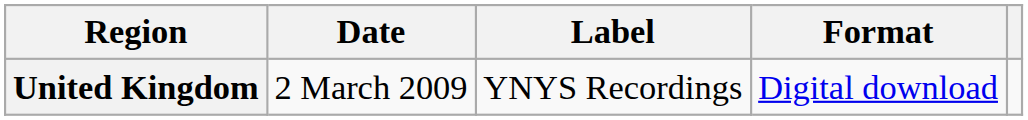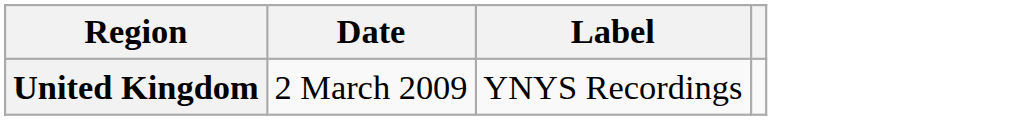 <table class="wikitable plainrowheaders">
 <tr>
 <th scope="col">Region</th>
 <th scope="col">Date</th>
 <th scope="col">Label</th>
-<th scope="col">Format</th>
 <th scope="col"></th>
 </tr>
 <tr>
 <th scope="row">United Kingdom</th>
 <td>2 March 2009</td>
 <td>YNYS Recordings</td>
-<td><a href='#'>Digital download</a></td>
 <td style="text-align:center;"></td>
 </tr>
 </table>
